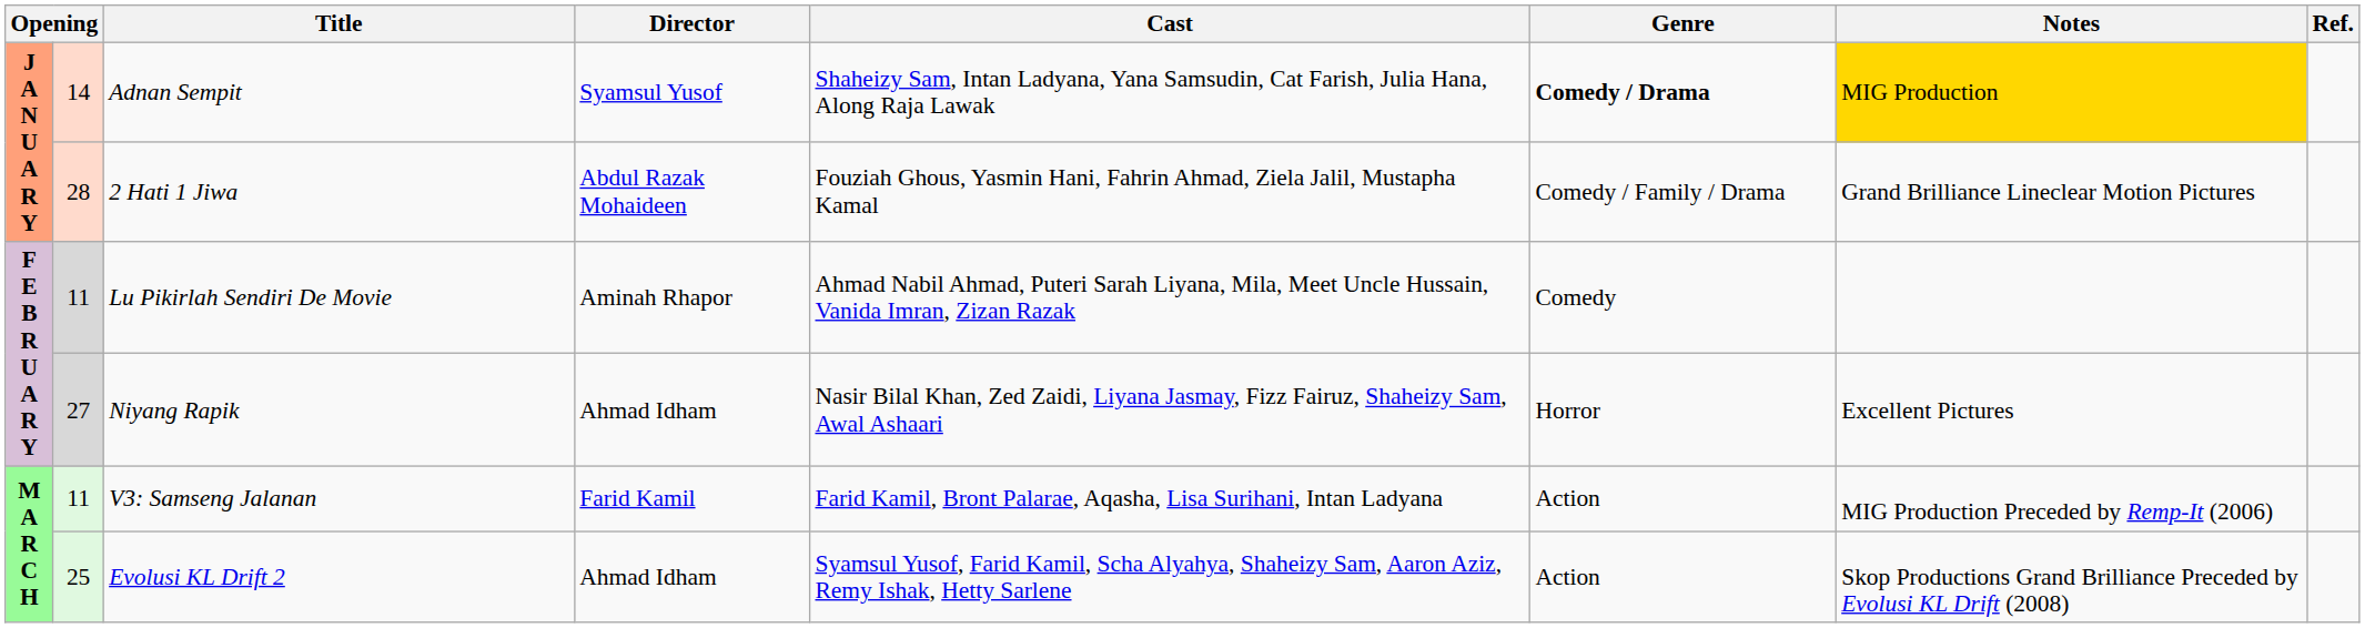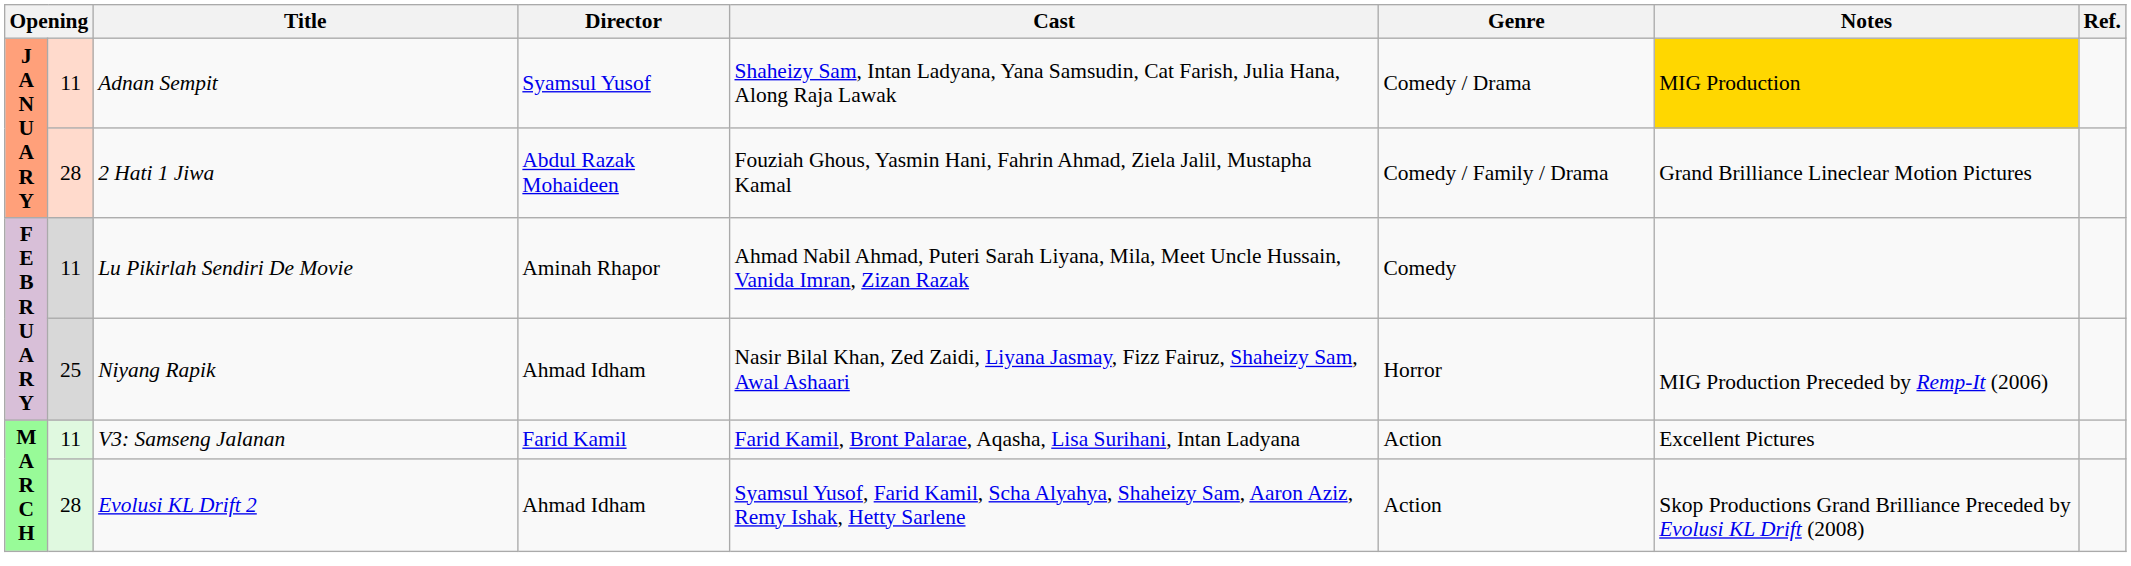 <table class="wikitable" width="100%">
 <tr>
 <th colspan="2">Opening</th>
 <th style="width:20%;">Title</th>
 <th style="width:10%;">Director</th>
 <th>Cast</th>
 <th style="width:13%">Genre</th>
 <th style="width:20%">Notes</th>
 <th>Ref.</th>
 </tr>
 <tr>
 <th rowspan="2" style="text-align:center; background:#ffa07a;">J<br>A<br>N<br>U<br>A<br>R<br>Y</th>
-<td style="text-align:center; background:#ffdacc;">14</td>
+<td style="text-align:center; background:#ffdacc;">11</td>
 <td><em>Adnan Sempit</em></td>
 <td><a href='#'>Syamsul Yusof</a></td>
 <td><a href='#'>Shaheizy Sam</a>, Intan Ladyana, Yana Samsudin, Cat Farish, Julia Hana, Along Raja Lawak</td>
-<td><strong>Comedy / Drama</strong></td>
+<td>Comedy / Drama</td>
 <td style="background: gold;">MIG Production</td>
 <td></td>
 </tr>
 <tr>
 <td rowspan=1 style="text-align:center; background:#ffdacc;">28</td>
 <td><em>2 Hati 1 Jiwa</em></td>
 <td><a href='#'>Abdul Razak Mohaideen</a></td>
 <td>Fouziah Ghous, Yasmin Hani, Fahrin Ahmad, Ziela Jalil, Mustapha Kamal</td>
 <td>Comedy / Family / Drama</td>
 <td>Grand Brilliance Lineclear Motion Pictures</td>
 <td></td>
 </tr>
 <tr>
 <th rowspan=2 style="text-align:center; background:thistle;">F<br>E<br>B<br>R<br>U<br>A<br>R<br>Y</th>
 <td rowspan=1 style="text-align:center; background:#d8d8d8;">11</td>
 <td><em>Lu Pikirlah Sendiri De Movie</em></td>
 <td>Aminah Rhapor</td>
 <td>Ahmad Nabil Ahmad, Puteri Sarah Liyana, Mila, Meet Uncle Hussain, <a href='#'>Vanida Imran</a>, <a href='#'>Zizan Razak</a></td>
 <td>Comedy</td>
 <td></td>
 <td></td>
 </tr>
 <tr>
-<td rowspan=1 style="text-align:center; background:#d8d8d8;">27</td>
+<td rowspan=1 style="text-align:center; background:#d8d8d8;">25</td>
 <td><em>Niyang Rapik</em></td>
 <td>Ahmad Idham</td>
 <td>Nasir Bilal Khan, Zed Zaidi, <a href='#'>Liyana Jasmay</a>, Fizz Fairuz, <a href='#'>Shaheizy Sam</a>, <a href='#'>Awal Ashaari</a></td>
 <td>Horror</td>
-<td>Excellent Pictures</td>
+<td><br>MIG Production Preceded by <em><a href='#'>Remp-It</a></em> (2006)</td>
 <td></td>
 </tr>
 <tr>
 <th rowspan=2 style="text-align:center; background:#98fb98;">M<br>A<br>R<br>C<br>H</th>
 <td rowspan=1 style="text-align:center; background:#e0f9e0;">11</td>
 <td><em>V3: Samseng Jalanan</em></td>
 <td><a href='#'>Farid Kamil</a></td>
 <td><a href='#'>Farid Kamil</a>, <a href='#'>Bront Palarae</a>, Aqasha, <a href='#'>Lisa Surihani</a>, Intan Ladyana</td>
 <td>Action</td>
-<td><br>MIG Production Preceded by <em><a href='#'>Remp-It</a></em> (2006)</td>
+<td>Excellent Pictures</td>
 <td></td>
 </tr>
 <tr>
-<td rowspan=1 style="text-align:center; background:#e0f9e0;">25</td>
+<td rowspan=1 style="text-align:center; background:#e0f9e0;">28</td>
 <td><em><a href='#'>Evolusi KL Drift 2</a></em></td>
 <td>Ahmad Idham</td>
 <td><a href='#'>Syamsul Yusof</a>, <a href='#'>Farid Kamil</a>, <a href='#'>Scha Alyahya</a>, <a href='#'>Shaheizy Sam</a>, <a href='#'>Aaron Aziz</a>, <a href='#'>Remy Ishak</a>, <a href='#'>Hetty Sarlene</a></td>
 <td>Action</td>
 <td><br>Skop Productions Grand Brilliance Preceded by <em><a href='#'>Evolusi KL Drift</a></em> (2008)</td>
 <td></td>
 </tr>
 </table>
